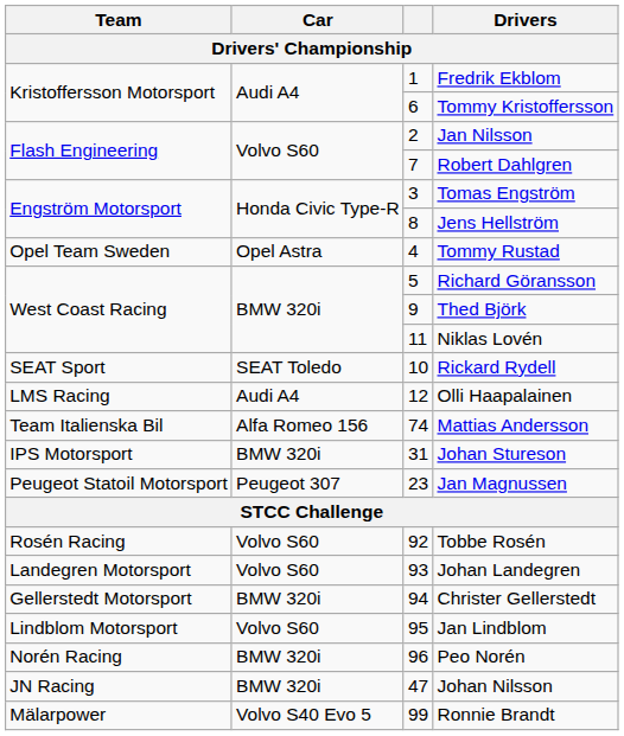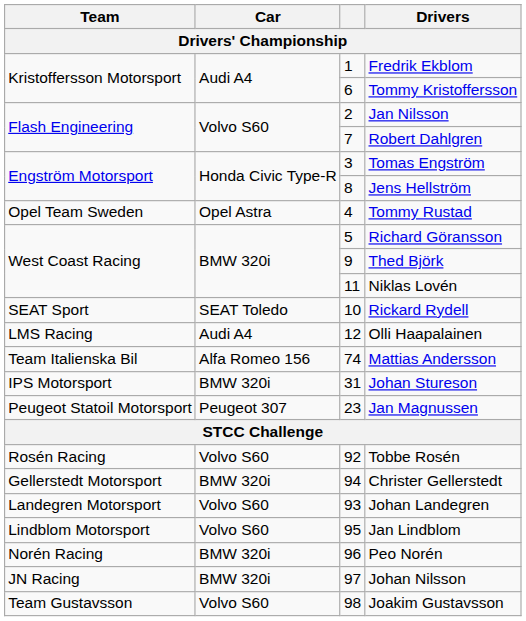 <table class="wikitable" style="font-size: 85%;">
 <tr>
 <th>Team</th>
 <th>Car</th>
 <th></th>
 <th>Drivers</th>
 </tr>
 <tr>
 <th colspan=4>Drivers' Championship</th>
 </tr>
 <tr>
 <td rowspan=2>Kristoffersson Motorsport</td>
 <td rowspan=2>Audi A4</td>
 <td>1</td>
 <td> <a href='#'>Fredrik Ekblom</a></td>
 </tr>
 <tr>
 <td>6</td>
 <td> <a href='#'>Tommy Kristoffersson</a></td>
 </tr>
 <tr>
 <td rowspan=2><a href='#'>Flash Engineering</a></td>
 <td rowspan=2>Volvo S60</td>
 <td>2</td>
 <td> <a href='#'>Jan Nilsson</a></td>
 </tr>
 <tr>
 <td>7</td>
 <td> <a href='#'>Robert Dahlgren</a></td>
 </tr>
 <tr>
 <td rowspan=2><a href='#'>Engström Motorsport</a></td>
 <td rowspan=2>Honda Civic Type-R</td>
 <td>3</td>
 <td> <a href='#'>Tomas Engström</a></td>
 </tr>
 <tr>
 <td>8</td>
 <td> <a href='#'>Jens Hellström</a></td>
 </tr>
 <tr>
 <td>Opel Team Sweden</td>
 <td>Opel Astra</td>
 <td>4</td>
 <td> <a href='#'>Tommy Rustad</a></td>
 </tr>
 <tr>
 <td rowspan=3>West Coast Racing</td>
 <td rowspan=3>BMW 320i</td>
 <td>5</td>
 <td> <a href='#'>Richard Göransson</a></td>
 </tr>
 <tr>
 <td>9</td>
 <td> <a href='#'>Thed Björk</a></td>
 </tr>
 <tr>
 <td>11</td>
 <td> Niklas Lovén</td>
 </tr>
 <tr>
 <td>SEAT Sport</td>
 <td>SEAT Toledo</td>
 <td>10</td>
 <td> <a href='#'>Rickard Rydell</a></td>
 </tr>
 <tr>
 <td>LMS Racing</td>
 <td>Audi A4</td>
 <td>12</td>
 <td> Olli Haapalainen</td>
 </tr>
 <tr>
 <td>Team Italienska Bil</td>
 <td>Alfa Romeo 156</td>
 <td>74</td>
 <td> <a href='#'>Mattias Andersson</a></td>
 </tr>
 <tr>
 <td>IPS Motorsport</td>
 <td>BMW 320i</td>
 <td>31</td>
 <td> <a href='#'>Johan Stureson</a></td>
 </tr>
 <tr>
 <td>Peugeot Statoil Motorsport</td>
 <td>Peugeot 307</td>
 <td>23</td>
 <td> <a href='#'>Jan Magnussen</a></td>
 </tr>
 <tr>
 <th colspan=4>STCC Challenge</th>
 </tr>
 <tr>
 <td>Rosén Racing</td>
 <td>Volvo S60</td>
 <td>92</td>
 <td> Tobbe Rosén</td>
 </tr>
 <tr>
+<td>Gellerstedt Motorsport</td>
+<td>BMW 320i</td>
+<td>94</td>
+<td> Christer Gellerstedt</td>
+</tr>
+<tr>
 <td>Landegren Motorsport</td>
 <td>Volvo S60</td>
 <td>93</td>
 <td> Johan Landegren</td>
-</tr>
-<tr>
-<td>Gellerstedt Motorsport</td>
-<td>BMW 320i</td>
-<td>94</td>
-<td> Christer Gellerstedt</td>
 </tr>
 <tr>
 <td>Lindblom Motorsport</td>
 <td>Volvo S60</td>
 <td>95</td>
 <td> Jan Lindblom</td>
 </tr>
 <tr>
 <td>Norén Racing</td>
 <td>BMW 320i</td>
 <td>96</td>
 <td> Peo Norén</td>
 </tr>
 <tr>
 <td>JN Racing</td>
 <td>BMW 320i</td>
-<td>47</td>
+<td>97</td>
 <td> Johan Nilsson</td>
 </tr>
 <tr>
-<td>Mälarpower</td>
-<td>Volvo S40 Evo 5</td>
-<td>99</td>
-<td> Ronnie Brandt</td>
+<td>Team Gustavsson</td>
+<td>Volvo S60</td>
+<td>98</td>
+<td> Joakim Gustavsson</td>
 </tr>
 </table>
